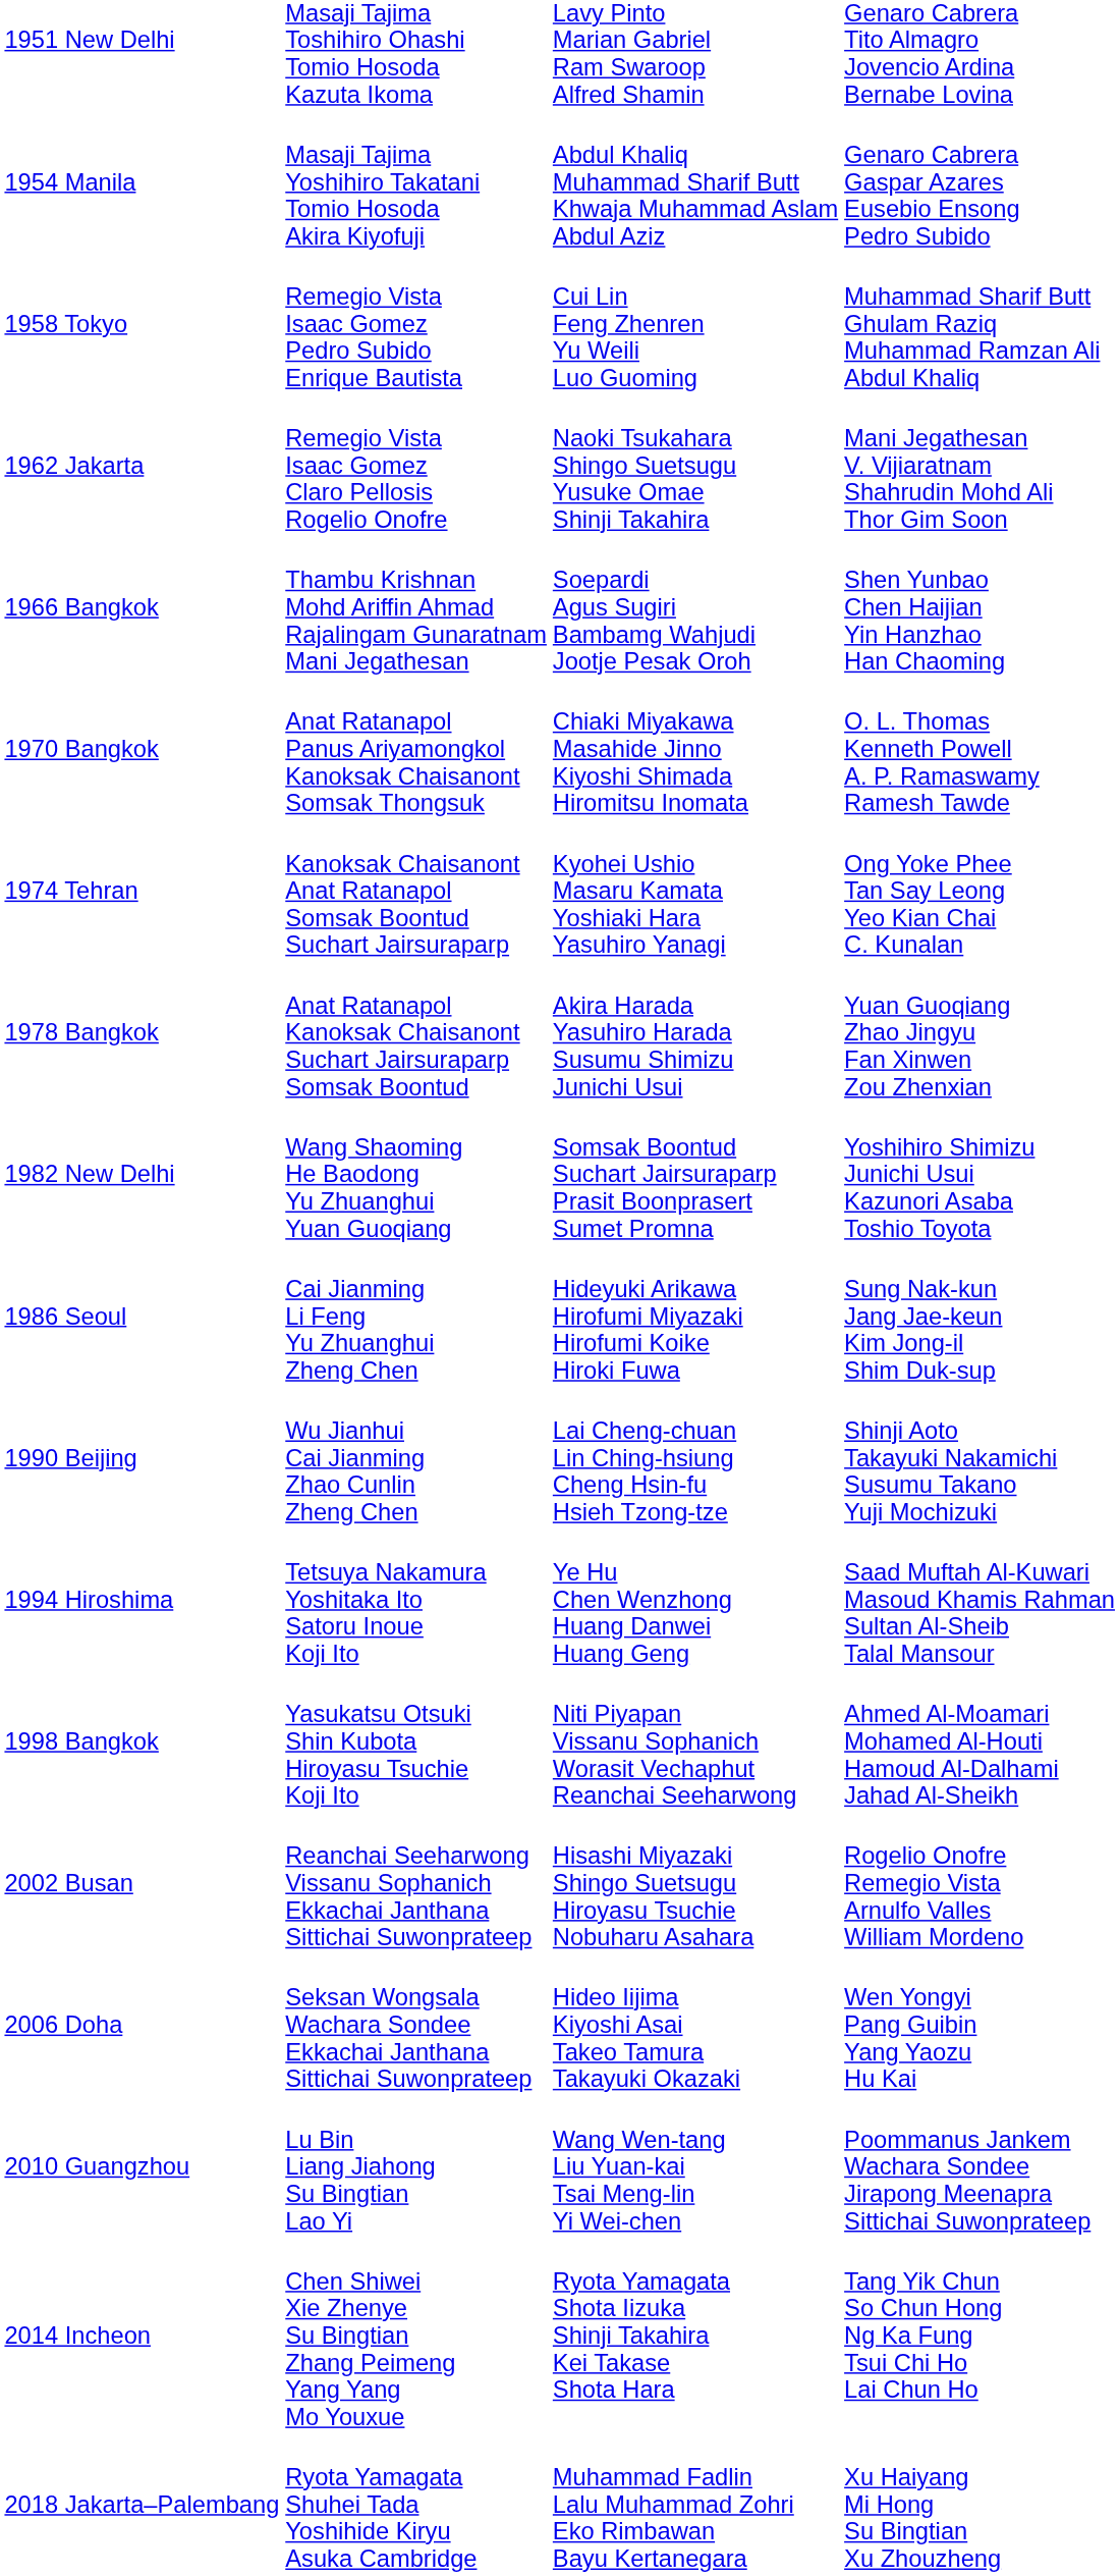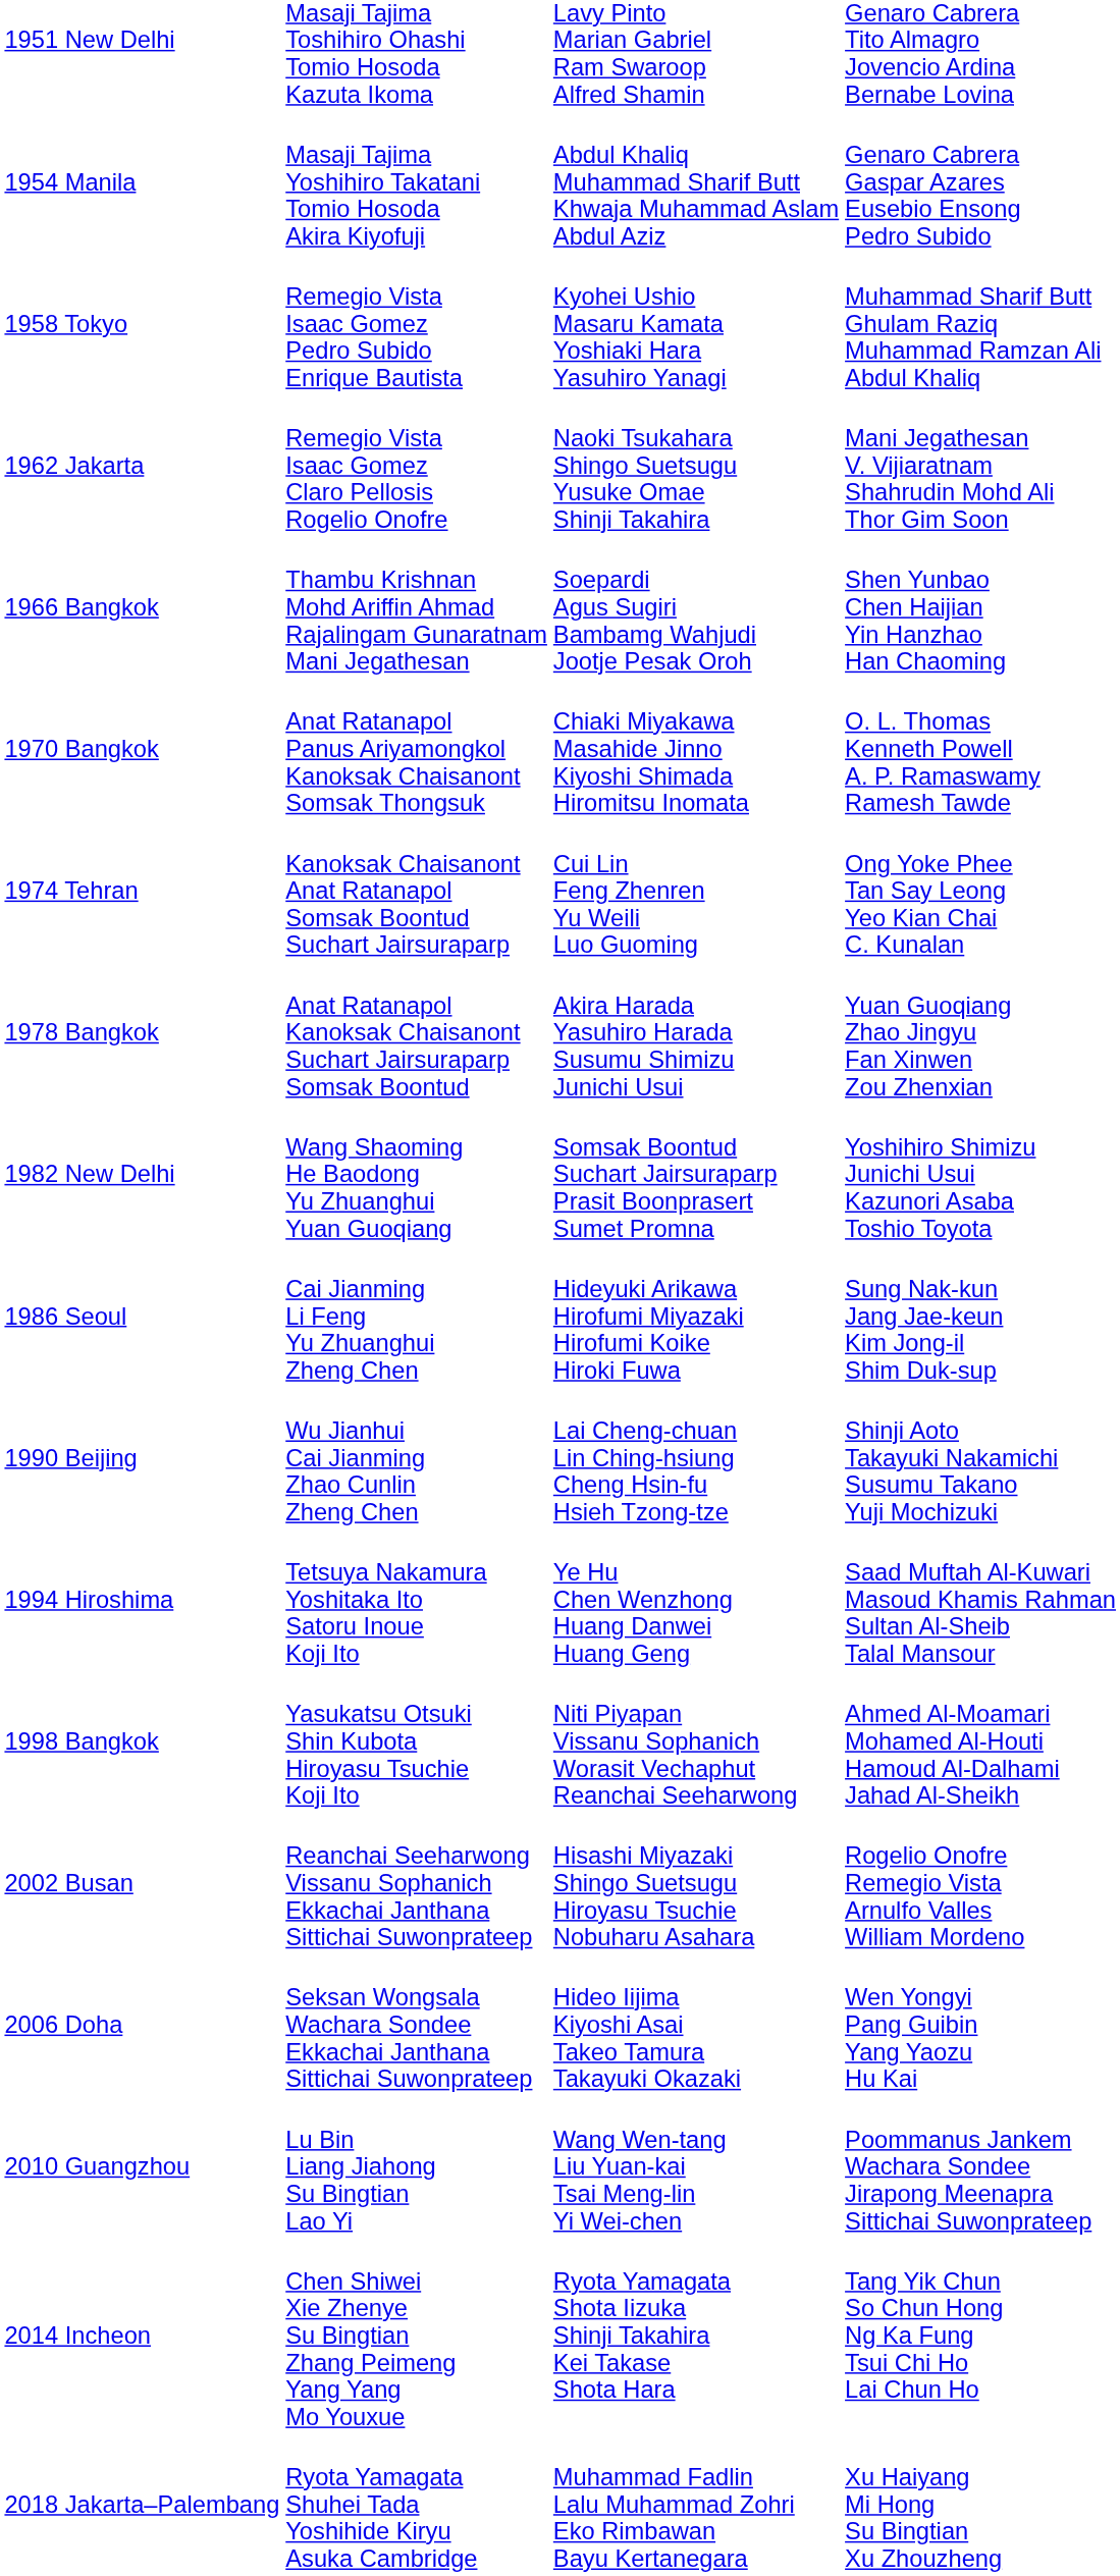 <table>
 <tr>
 <td><a href='#'>1951 New Delhi</a></td>
 <td><br><a href='#'>Masaji Tajima</a><br><a href='#'>Toshihiro Ohashi</a><br><a href='#'>Tomio Hosoda</a><br><a href='#'>Kazuta Ikoma</a></td>
 <td><br><a href='#'>Lavy Pinto</a><br><a href='#'>Marian Gabriel</a><br><a href='#'>Ram Swaroop</a><br><a href='#'>Alfred Shamin</a></td>
 <td><br><a href='#'>Genaro Cabrera</a><br><a href='#'>Tito Almagro</a><br><a href='#'>Jovencio Ardina</a><br><a href='#'>Bernabe Lovina</a></td>
 </tr>
 <tr>
 <td><a href='#'>1954 Manila</a></td>
 <td><br><a href='#'>Masaji Tajima</a><br><a href='#'>Yoshihiro Takatani</a><br><a href='#'>Tomio Hosoda</a><br><a href='#'>Akira Kiyofuji</a></td>
 <td><br><a href='#'>Abdul Khaliq</a><br><a href='#'>Muhammad Sharif Butt</a><br><a href='#'>Khwaja Muhammad Aslam</a><br><a href='#'>Abdul Aziz</a></td>
 <td><br><a href='#'>Genaro Cabrera</a><br><a href='#'>Gaspar Azares</a><br><a href='#'>Eusebio Ensong</a><br><a href='#'>Pedro Subido</a></td>
 </tr>
 <tr>
 <td><a href='#'>1958 Tokyo</a></td>
 <td><br><a href='#'>Remegio Vista</a><br><a href='#'>Isaac Gomez</a><br><a href='#'>Pedro Subido</a><br><a href='#'>Enrique Bautista</a></td>
-<td><br><a href='#'>Cui Lin</a><br><a href='#'>Feng Zhenren</a><br><a href='#'>Yu Weili</a><br><a href='#'>Luo Guoming</a></td>
+<td><br><a href='#'>Kyohei Ushio</a><br><a href='#'>Masaru Kamata</a><br><a href='#'>Yoshiaki Hara</a><br><a href='#'>Yasuhiro Yanagi</a></td>
 <td><br><a href='#'>Muhammad Sharif Butt</a><br><a href='#'>Ghulam Raziq</a><br><a href='#'>Muhammad Ramzan Ali</a><br><a href='#'>Abdul Khaliq</a></td>
 </tr>
 <tr>
 <td><a href='#'>1962 Jakarta</a></td>
 <td><br><a href='#'>Remegio Vista</a><br><a href='#'>Isaac Gomez</a><br><a href='#'>Claro Pellosis</a><br><a href='#'>Rogelio Onofre</a></td>
 <td><br><a href='#'>Naoki Tsukahara</a><br><a href='#'>Shingo Suetsugu</a><br><a href='#'>Yusuke Omae</a><br><a href='#'>Shinji Takahira</a></td>
 <td><br><a href='#'>Mani Jegathesan</a><br><a href='#'>V. Vijiaratnam</a><br><a href='#'>Shahrudin Mohd Ali</a><br><a href='#'>Thor Gim Soon</a></td>
 </tr>
 <tr>
 <td><a href='#'>1966 Bangkok</a></td>
 <td><br><a href='#'>Thambu Krishnan</a><br><a href='#'>Mohd Ariffin Ahmad</a><br><a href='#'>Rajalingam Gunaratnam</a><br><a href='#'>Mani Jegathesan</a></td>
 <td><br><a href='#'>Soepardi</a><br><a href='#'>Agus Sugiri</a><br><a href='#'>Bambamg Wahjudi</a><br><a href='#'>Jootje Pesak Oroh</a></td>
 <td><br><a href='#'>Shen Yunbao</a><br><a href='#'>Chen Haijian</a><br><a href='#'>Yin Hanzhao</a><br><a href='#'>Han Chaoming</a></td>
 </tr>
 <tr>
 <td><a href='#'>1970 Bangkok</a></td>
 <td><br><a href='#'>Anat Ratanapol</a><br><a href='#'>Panus Ariyamongkol</a><br><a href='#'>Kanoksak Chaisanont</a><br><a href='#'>Somsak Thongsuk</a></td>
 <td><br><a href='#'>Chiaki Miyakawa</a><br><a href='#'>Masahide Jinno</a><br><a href='#'>Kiyoshi Shimada</a><br><a href='#'>Hiromitsu Inomata</a></td>
 <td><br><a href='#'>O. L. Thomas</a><br><a href='#'>Kenneth Powell</a><br><a href='#'>A. P. Ramaswamy</a><br><a href='#'>Ramesh Tawde</a></td>
 </tr>
 <tr>
 <td><a href='#'>1974 Tehran</a></td>
 <td><br><a href='#'>Kanoksak Chaisanont</a><br><a href='#'>Anat Ratanapol</a><br><a href='#'>Somsak Boontud</a><br><a href='#'>Suchart Jairsuraparp</a></td>
-<td><br><a href='#'>Kyohei Ushio</a><br><a href='#'>Masaru Kamata</a><br><a href='#'>Yoshiaki Hara</a><br><a href='#'>Yasuhiro Yanagi</a></td>
+<td><br><a href='#'>Cui Lin</a><br><a href='#'>Feng Zhenren</a><br><a href='#'>Yu Weili</a><br><a href='#'>Luo Guoming</a></td>
 <td><br><a href='#'>Ong Yoke Phee</a><br><a href='#'>Tan Say Leong</a><br><a href='#'>Yeo Kian Chai</a><br><a href='#'>C. Kunalan</a></td>
 </tr>
 <tr>
 <td><a href='#'>1978 Bangkok</a></td>
 <td><br><a href='#'>Anat Ratanapol</a><br><a href='#'>Kanoksak Chaisanont</a><br><a href='#'>Suchart Jairsuraparp</a><br><a href='#'>Somsak Boontud</a></td>
 <td><br><a href='#'>Akira Harada</a><br><a href='#'>Yasuhiro Harada</a><br><a href='#'>Susumu Shimizu</a><br><a href='#'>Junichi Usui</a></td>
 <td><br><a href='#'>Yuan Guoqiang</a><br><a href='#'>Zhao Jingyu</a><br><a href='#'>Fan Xinwen</a><br><a href='#'>Zou Zhenxian</a></td>
 </tr>
 <tr>
 <td><a href='#'>1982 New Delhi</a></td>
 <td><br><a href='#'>Wang Shaoming</a><br><a href='#'>He Baodong</a><br><a href='#'>Yu Zhuanghui</a><br><a href='#'>Yuan Guoqiang</a></td>
 <td><br><a href='#'>Somsak Boontud</a><br><a href='#'>Suchart Jairsuraparp</a><br><a href='#'>Prasit Boonprasert</a><br><a href='#'>Sumet Promna</a></td>
 <td><br><a href='#'>Yoshihiro Shimizu</a><br><a href='#'>Junichi Usui</a><br><a href='#'>Kazunori Asaba</a><br><a href='#'>Toshio Toyota</a></td>
 </tr>
 <tr>
 <td><a href='#'>1986 Seoul</a></td>
 <td><br><a href='#'>Cai Jianming</a><br><a href='#'>Li Feng</a><br><a href='#'>Yu Zhuanghui</a><br><a href='#'>Zheng Chen</a></td>
 <td><br><a href='#'>Hideyuki Arikawa</a><br><a href='#'>Hirofumi Miyazaki</a><br><a href='#'>Hirofumi Koike</a><br><a href='#'>Hiroki Fuwa</a></td>
 <td><br><a href='#'>Sung Nak-kun</a><br><a href='#'>Jang Jae-keun</a><br><a href='#'>Kim Jong-il</a><br><a href='#'>Shim Duk-sup</a></td>
 </tr>
 <tr>
 <td><a href='#'>1990 Beijing</a></td>
 <td><br><a href='#'>Wu Jianhui</a><br><a href='#'>Cai Jianming</a><br><a href='#'>Zhao Cunlin</a><br><a href='#'>Zheng Chen</a></td>
 <td><br><a href='#'>Lai Cheng-chuan</a><br><a href='#'>Lin Ching-hsiung</a><br><a href='#'>Cheng Hsin-fu</a><br><a href='#'>Hsieh Tzong-tze</a></td>
 <td><br><a href='#'>Shinji Aoto</a><br><a href='#'>Takayuki Nakamichi</a><br><a href='#'>Susumu Takano</a><br><a href='#'>Yuji Mochizuki</a></td>
 </tr>
 <tr>
 <td><a href='#'>1994 Hiroshima</a></td>
 <td><br><a href='#'>Tetsuya Nakamura</a><br><a href='#'>Yoshitaka Ito</a><br><a href='#'>Satoru Inoue</a><br><a href='#'>Koji Ito</a></td>
 <td><br><a href='#'>Ye Hu</a><br><a href='#'>Chen Wenzhong</a><br><a href='#'>Huang Danwei</a><br><a href='#'>Huang Geng</a></td>
 <td><br><a href='#'>Saad Muftah Al-Kuwari</a><br><a href='#'>Masoud Khamis Rahman</a><br><a href='#'>Sultan Al-Sheib</a><br><a href='#'>Talal Mansour</a></td>
 </tr>
 <tr>
 <td><a href='#'>1998 Bangkok</a></td>
 <td><br><a href='#'>Yasukatsu Otsuki</a><br><a href='#'>Shin Kubota</a><br><a href='#'>Hiroyasu Tsuchie</a><br><a href='#'>Koji Ito</a></td>
 <td><br><a href='#'>Niti Piyapan</a><br><a href='#'>Vissanu Sophanich</a><br><a href='#'>Worasit Vechaphut</a><br><a href='#'>Reanchai Seeharwong</a></td>
 <td><br><a href='#'>Ahmed Al-Moamari</a><br><a href='#'>Mohamed Al-Houti</a><br><a href='#'>Hamoud Al-Dalhami</a><br><a href='#'>Jahad Al-Sheikh</a></td>
 </tr>
 <tr>
 <td><a href='#'>2002 Busan</a></td>
 <td><br><a href='#'>Reanchai Seeharwong</a><br><a href='#'>Vissanu Sophanich</a><br><a href='#'>Ekkachai Janthana</a><br><a href='#'>Sittichai Suwonprateep</a></td>
 <td><br><a href='#'>Hisashi Miyazaki</a><br><a href='#'>Shingo Suetsugu</a><br><a href='#'>Hiroyasu Tsuchie</a><br><a href='#'>Nobuharu Asahara</a></td>
 <td><br><a href='#'>Rogelio Onofre</a><br><a href='#'>Remegio Vista</a><br><a href='#'>Arnulfo Valles</a><br><a href='#'>William Mordeno</a></td>
 </tr>
 <tr>
 <td><a href='#'>2006 Doha</a></td>
 <td><br><a href='#'>Seksan Wongsala</a><br><a href='#'>Wachara Sondee</a><br><a href='#'>Ekkachai Janthana</a><br><a href='#'>Sittichai Suwonprateep</a></td>
 <td><br><a href='#'>Hideo Iijima</a><br><a href='#'>Kiyoshi Asai</a><br><a href='#'>Takeo Tamura</a><br><a href='#'>Takayuki Okazaki</a></td>
 <td><br><a href='#'>Wen Yongyi</a><br><a href='#'>Pang Guibin</a><br><a href='#'>Yang Yaozu</a><br><a href='#'>Hu Kai</a></td>
 </tr>
 <tr>
 <td><a href='#'>2010 Guangzhou</a></td>
 <td><br><a href='#'>Lu Bin</a><br><a href='#'>Liang Jiahong</a><br><a href='#'>Su Bingtian</a><br><a href='#'>Lao Yi</a></td>
 <td><br><a href='#'>Wang Wen-tang</a><br><a href='#'>Liu Yuan-kai</a><br><a href='#'>Tsai Meng-lin</a><br><a href='#'>Yi Wei-chen</a></td>
 <td><br><a href='#'>Poommanus Jankem</a><br><a href='#'>Wachara Sondee</a><br><a href='#'>Jirapong Meenapra</a><br><a href='#'>Sittichai Suwonprateep</a></td>
 </tr>
 <tr>
 <td><a href='#'>2014 Incheon</a></td>
 <td><br><a href='#'>Chen Shiwei</a><br><a href='#'>Xie Zhenye</a><br><a href='#'>Su Bingtian</a><br><a href='#'>Zhang Peimeng</a><br><a href='#'>Yang Yang</a><br><a href='#'>Mo Youxue</a></td>
 <td valign=top><br><a href='#'>Ryota Yamagata</a><br><a href='#'>Shota Iizuka</a><br><a href='#'>Shinji Takahira</a><br><a href='#'>Kei Takase</a><br><a href='#'>Shota Hara</a></td>
 <td valign=top><br><a href='#'>Tang Yik Chun</a><br><a href='#'>So Chun Hong</a><br><a href='#'>Ng Ka Fung</a><br><a href='#'>Tsui Chi Ho</a><br><a href='#'>Lai Chun Ho</a></td>
 </tr>
 <tr>
 <td><a href='#'>2018 Jakarta–Palembang</a></td>
 <td><br><a href='#'>Ryota Yamagata</a><br><a href='#'>Shuhei Tada</a><br><a href='#'>Yoshihide Kiryu</a><br><a href='#'>Asuka Cambridge</a></td>
 <td><br><a href='#'>Muhammad Fadlin</a><br><a href='#'>Lalu Muhammad Zohri</a><br><a href='#'>Eko Rimbawan</a><br><a href='#'>Bayu Kertanegara</a></td>
 <td><br><a href='#'>Xu Haiyang</a><br><a href='#'>Mi Hong</a><br><a href='#'>Su Bingtian</a><br><a href='#'>Xu Zhouzheng</a></td>
 </tr>
 </table>
